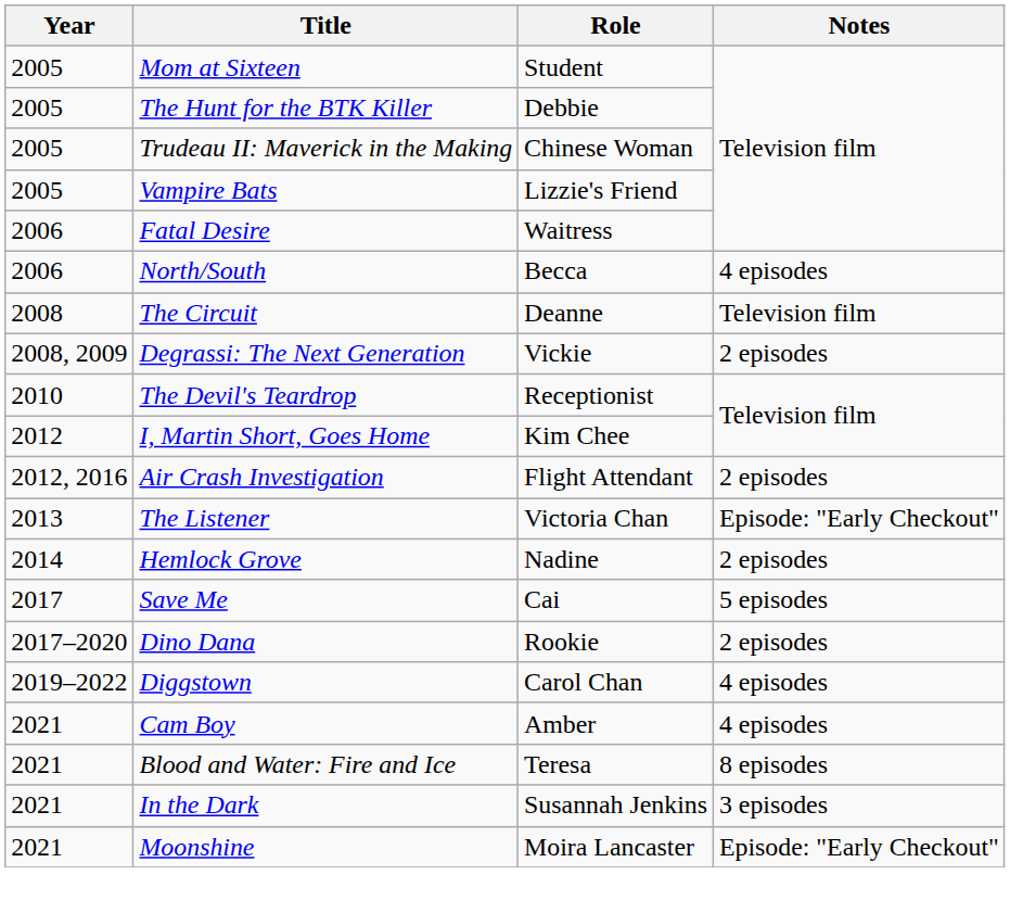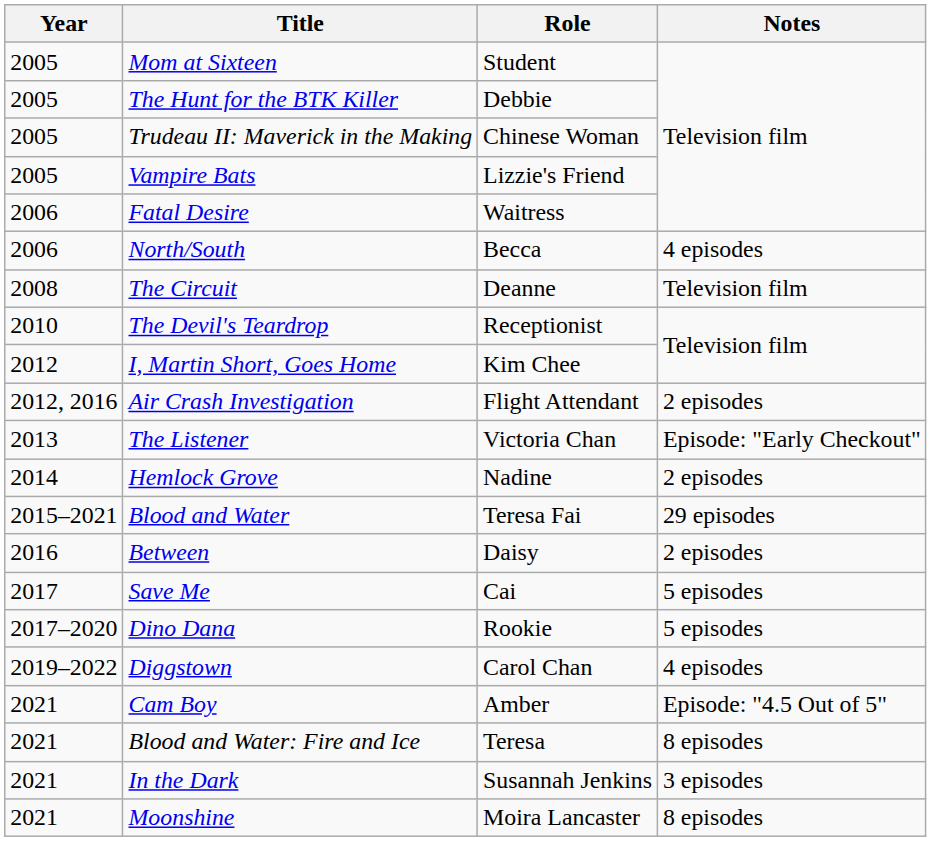 <table class="wikitable sortable">
 <tr>
 <th>Year</th>
 <th>Title</th>
 <th>Role</th>
 <th>Notes</th>
 </tr>
 <tr>
 <td>2005</td>
 <td><em><a href='#'>Mom at Sixteen</a></em></td>
 <td>Student</td>
 <td rowspan="5">Television film</td>
 </tr>
 <tr>
 <td>2005</td>
 <td><em><a href='#'>The Hunt for the BTK Killer</a></em></td>
 <td>Debbie</td>
 </tr>
 <tr>
 <td>2005</td>
 <td><em>Trudeau II: Maverick in the Making</em></td>
 <td>Chinese Woman</td>
 </tr>
 <tr>
 <td>2005</td>
 <td><a href='#'><em>Vampire Bats</em></a></td>
 <td>Lizzie's Friend</td>
 </tr>
 <tr>
 <td>2006</td>
 <td><em><a href='#'>Fatal Desire</a></em></td>
 <td>Waitress</td>
 </tr>
 <tr>
 <td>2006</td>
 <td><em><a href='#'>North/South</a></em></td>
 <td>Becca</td>
 <td>4 episodes</td>
 </tr>
 <tr>
 <td>2008</td>
 <td><a href='#'><em>The Circuit</em></a></td>
 <td>Deanne</td>
 <td>Television film</td>
 </tr>
 <tr>
-<td>2008, 2009</td>
-<td><em><a href='#'>Degrassi: The Next Generation</a></em></td>
-<td>Vickie</td>
-<td>2 episodes</td>
-</tr>
-<tr>
 <td>2010</td>
 <td><em><a href='#'>The Devil's Teardrop</a></em></td>
 <td>Receptionist</td>
 <td rowspan="2">Television film</td>
 </tr>
 <tr>
 <td>2012</td>
 <td><em><a href='#'>I, Martin Short, Goes Home</a></em></td>
 <td>Kim Chee</td>
 </tr>
 <tr>
 <td>2012, 2016</td>
 <td><em><a href='#'>Air Crash Investigation</a></em></td>
 <td>Flight Attendant</td>
 <td>2 episodes</td>
 </tr>
 <tr>
 <td>2013</td>
 <td><a href='#'><em>The Listener</em></a></td>
 <td>Victoria Chan</td>
 <td>Episode: "Early Checkout"</td>
 </tr>
 <tr>
 <td>2014</td>
 <td><a href='#'><em>Hemlock Grove</em></a></td>
 <td>Nadine</td>
 <td>2 episodes</td>
 </tr>
 <tr>
+<td>2015–2021</td>
+<td><a href='#'><em>Blood and Water</em></a></td>
+<td>Teresa Fai</td>
+<td>29 episodes</td>
+</tr>
+<tr>
+<td>2016</td>
+<td><a href='#'><em>Between</em></a></td>
+<td>Daisy</td>
+<td>2 episodes</td>
+</tr>
+<tr>
 <td>2017</td>
 <td><a href='#'><em>Save Me</em></a></td>
 <td>Cai</td>
 <td>5 episodes</td>
 </tr>
 <tr>
 <td>2017–2020</td>
 <td><em><a href='#'>Dino Dana</a></em></td>
 <td>Rookie</td>
-<td>2 episodes</td>
+<td>5 episodes</td>
 </tr>
 <tr>
 <td>2019–2022</td>
 <td><a href='#'><em>Diggstown</em></a></td>
 <td>Carol Chan</td>
 <td>4 episodes</td>
 </tr>
 <tr>
 <td>2021</td>
 <td><em><a href='#'>Cam Boy</a></em></td>
 <td>Amber</td>
-<td>4 episodes</td>
+<td>Episode: "4.5 Out of 5"</td>
 </tr>
 <tr>
 <td>2021</td>
 <td><em>Blood and Water: Fire and Ice</em></td>
 <td>Teresa</td>
 <td>8 episodes</td>
 </tr>
 <tr>
 <td>2021</td>
 <td><a href='#'><em>In the Dark</em></a></td>
 <td>Susannah Jenkins</td>
 <td>3 episodes</td>
 </tr>
 <tr>
 <td>2021</td>
 <td><a href='#'><em>Moonshine</em></a></td>
 <td>Moira Lancaster</td>
-<td>Episode: "Early Checkout"</td>
+<td>8 episodes</td>
 </tr>
 </table>
